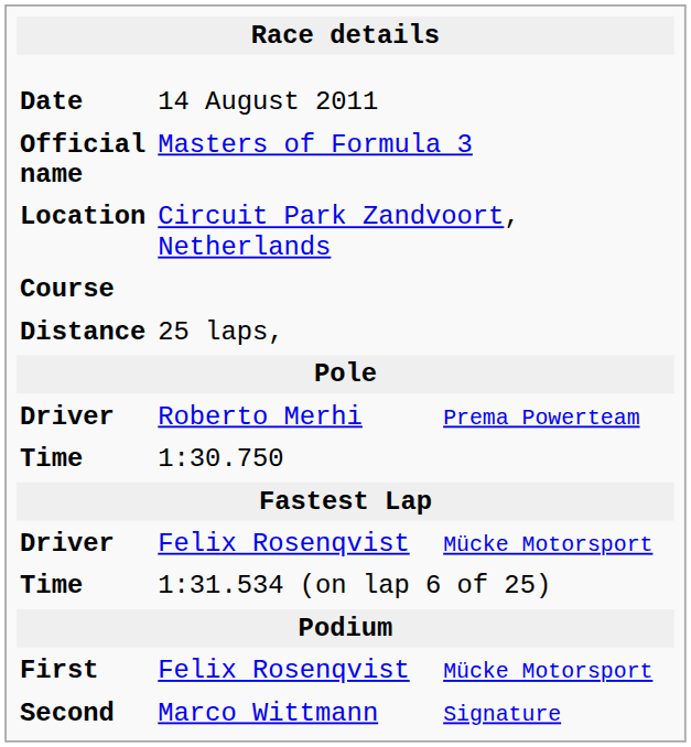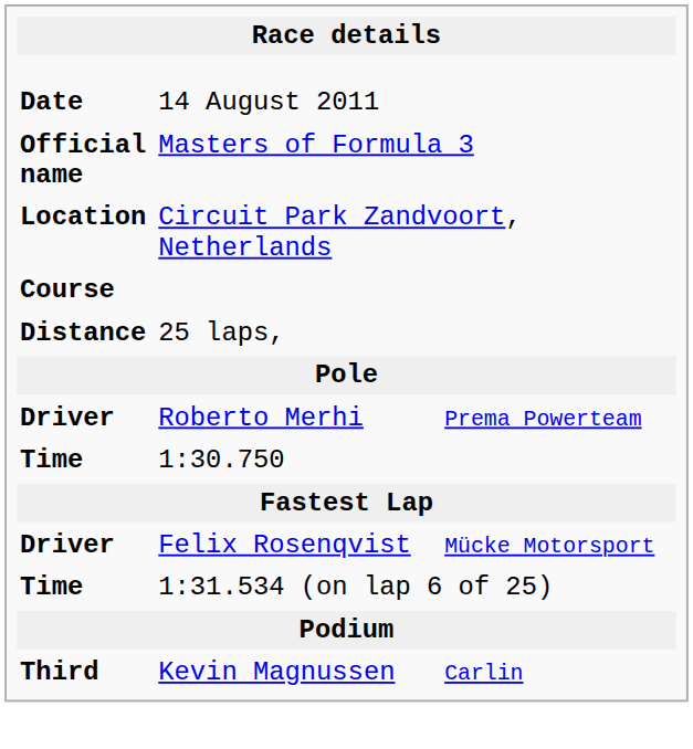 <table class="infobox" align="right" cellpadding="2" style="float:right; width: 26em; ">
 <tr>
 <th colspan="3" style="background:#efefef;">Race details</th>
 </tr>
 <tr>
 <td colspan="3" style="text-align:center;"></td>
 </tr>
 <tr>
 <td colspan="3" style="text-align:center;"></td>
 </tr>
 <tr>
 <td style="width: 20%;"><strong>Date</strong></td>
 <td>14 August 2011</td>
 </tr>
 <tr>
 <td><strong>Official name</strong></td>
 <td colspan=2><a href='#'>Masters of Formula 3</a></td>
 </tr>
 <tr>
 <td><strong>Location</strong></td>
 <td colspan=2><a href='#'>Circuit Park Zandvoort</a>, <a href='#'>Netherlands</a></td>
 </tr>
 <tr>
 <td><strong>Course</strong></td>
 <td colspan=2></td>
 </tr>
 <tr>
 <td><strong>Distance</strong></td>
 <td colspan=2>25 laps, </td>
 </tr>
 <tr>
 <th colspan="3" style="background:#efefef;">Pole</th>
 </tr>
 <tr>
 <td><strong>Driver</strong></td>
 <td> <a href='#'>Roberto Merhi</a></td>
 <td><small><a href='#'>Prema Powerteam</a></small></td>
 </tr>
 <tr>
 <td><strong>Time</strong></td>
 <td colspan=2>1:30.750</td>
 </tr>
 <tr>
 <th colspan="3" style="background:#efefef;">Fastest Lap</th>
 </tr>
 <tr>
 <td><strong>Driver</strong></td>
 <td> <a href='#'>Felix Rosenqvist</a></td>
 <td><small><a href='#'>Mücke Motorsport</a></small></td>
 </tr>
 <tr>
 <td><strong>Time</strong></td>
 <td colspan=2>1:31.534 (on lap 6 of 25)</td>
 </tr>
 <tr>
 <th colspan="3" style="background:#efefef;">Podium</th>
 </tr>
 <tr>
-<td><strong>First</strong></td>
-<td> <a href='#'>Felix Rosenqvist</a></td>
-<td><small><a href='#'>Mücke Motorsport</a></small></td>
-</tr>
-<tr>
-<td><strong>Second</strong></td>
-<td> <a href='#'>Marco Wittmann</a></td>
-<td><small><a href='#'>Signature</a></small></td>
+<td><strong>Third</strong></td>
+<td> <a href='#'>Kevin Magnussen</a></td>
+<td><small><a href='#'>Carlin</a></small></td>
 </tr>
 </table>
